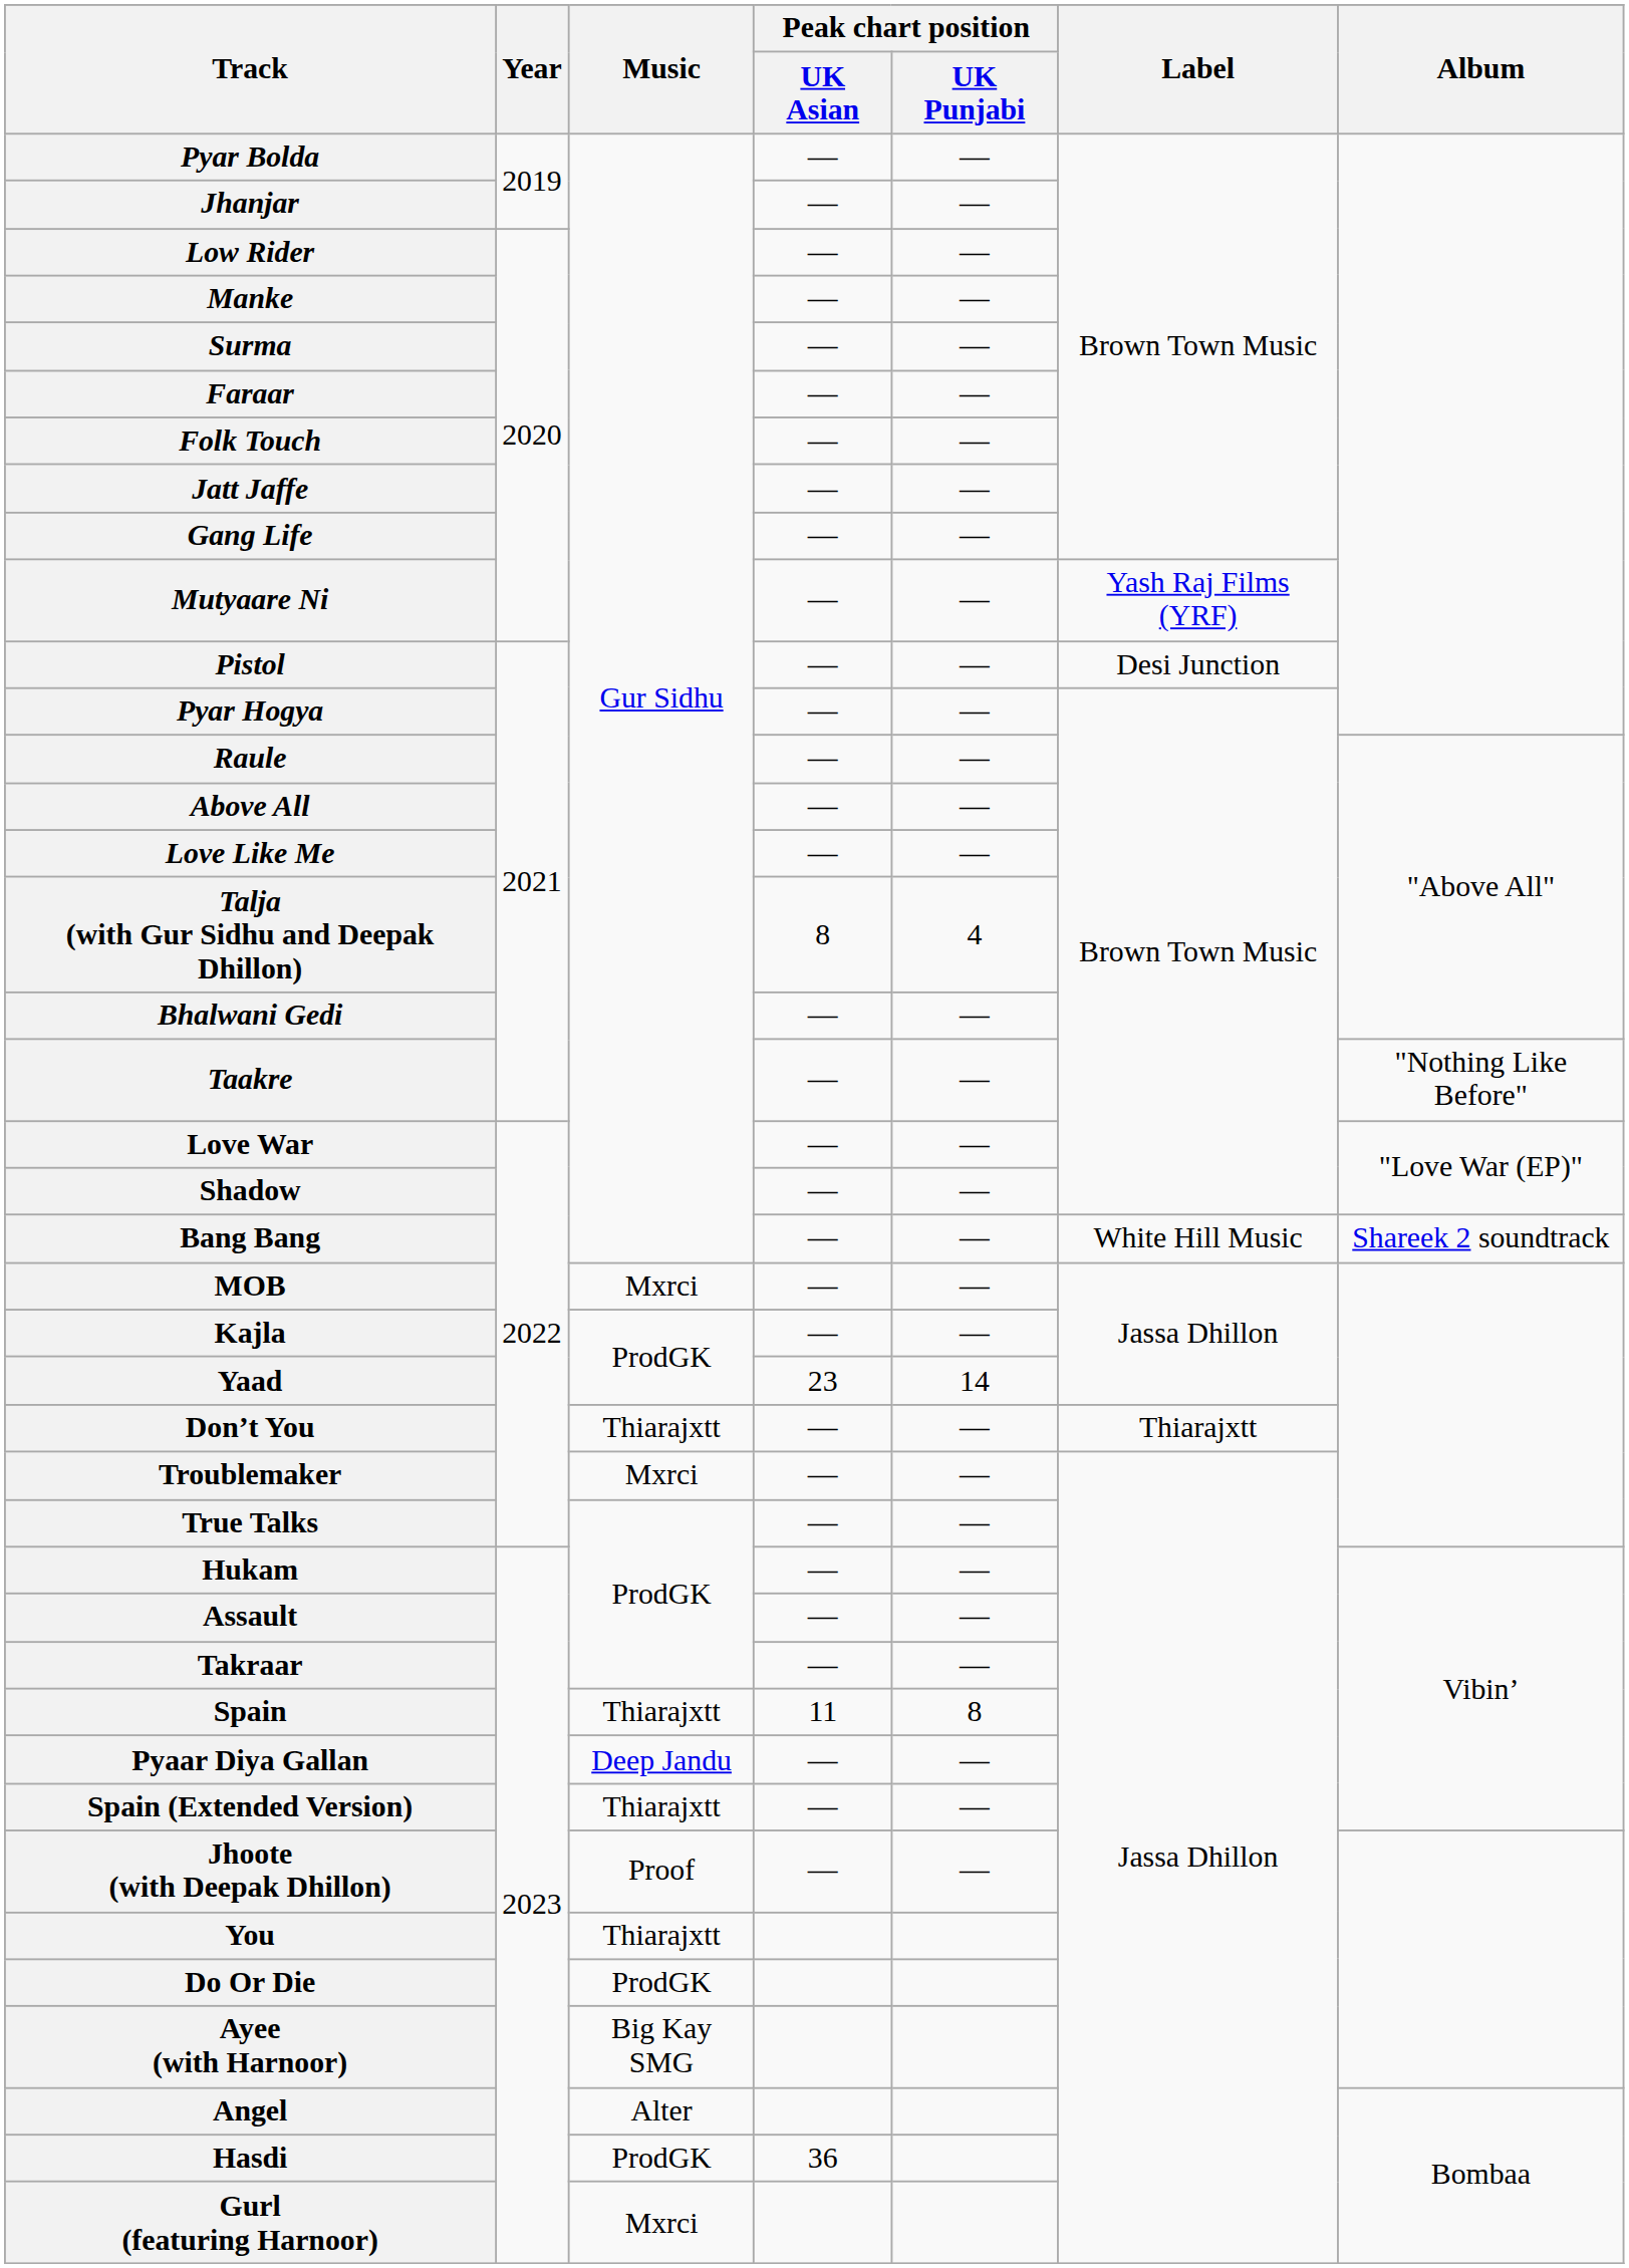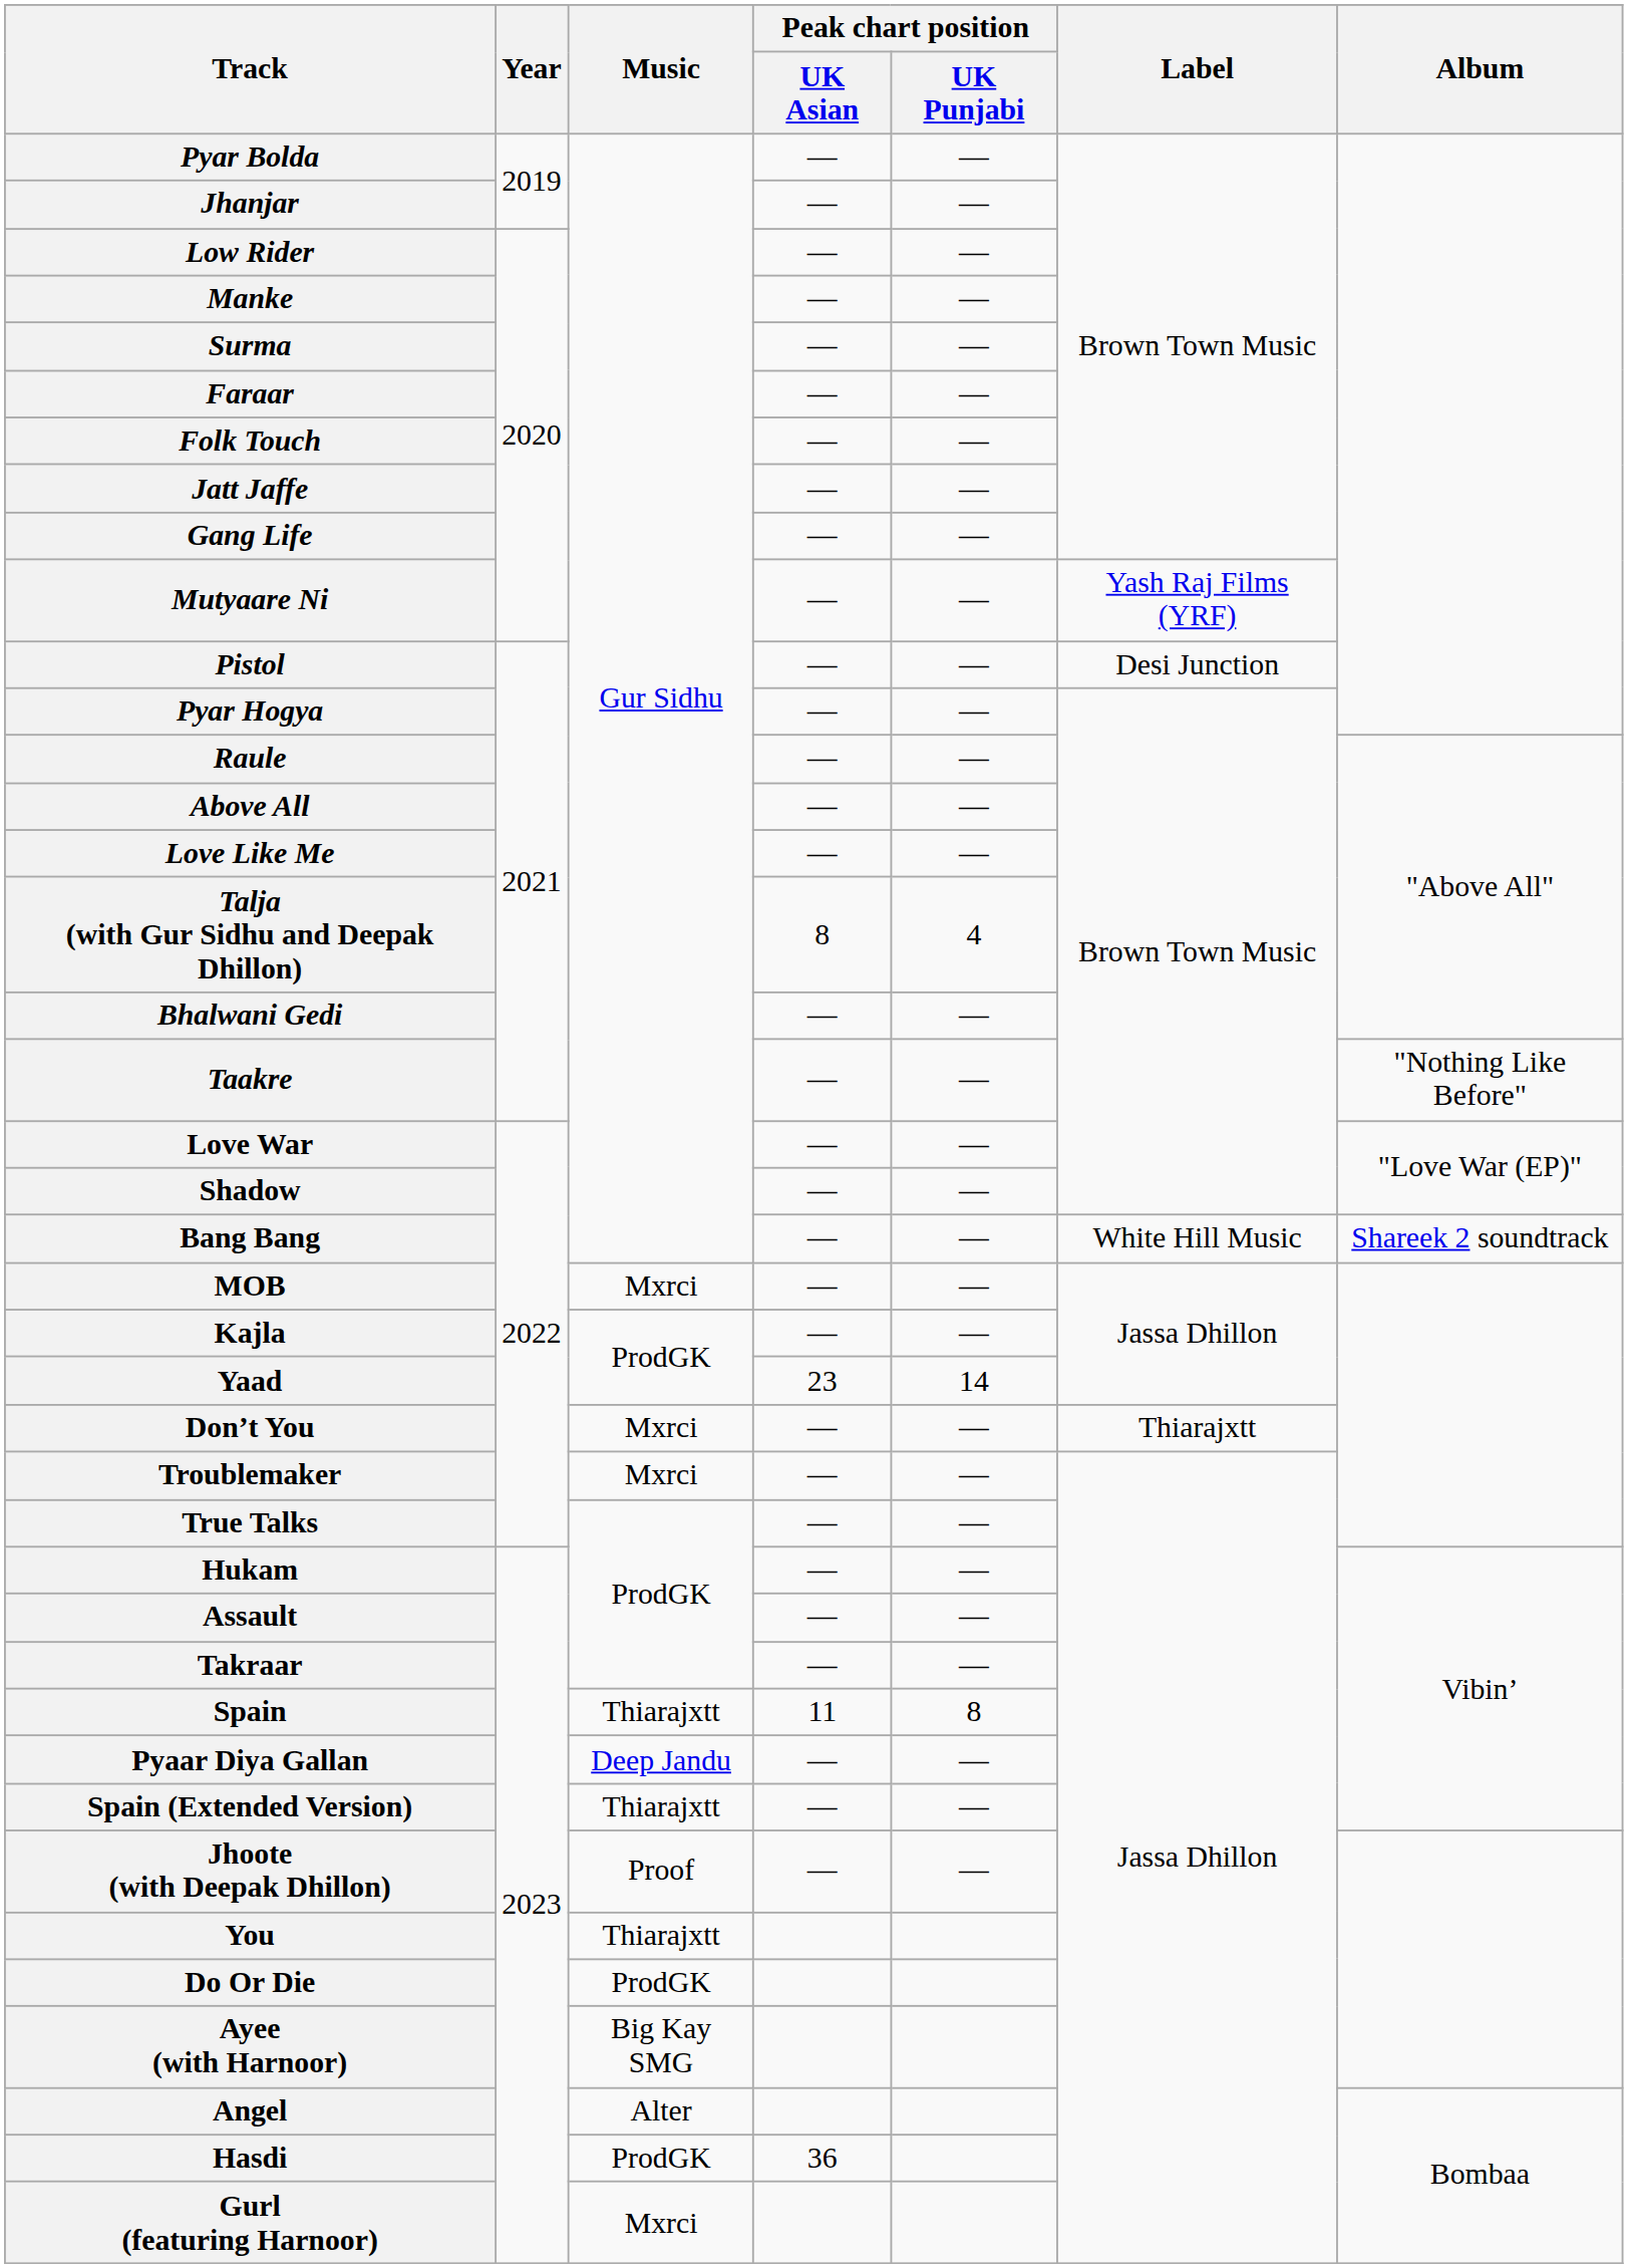 <table class="wikitable plainrowheaders"style="text-align:center;">
 <tr>
 <th rowspan="2">Track</th>
 <th rowspan="2">Year</th>
 <th rowspan="2">Music</th>
 <th colspan="2">Peak chart position</th>
 <th rowspan="2">Label</th>
 <th rowspan="2">Album</th>
 </tr>
 <tr>
 <th><a href='#'>UK Asian</a> <br> </th>
 <th><a href='#'>UK Punjabi</a></th>
 </tr>
 <tr>
 <th scope="row"><em>Pyar Bolda</em></th>
 <td rowspan="2">2019</td>
 <td rowspan="21"><a href='#'>Gur Sidhu</a></td>
 <td>—</td>
 <td>—</td>
 <td rowspan="9">Brown Town Music</td>
 <td rowspan="12"></td>
 </tr>
 <tr>
 <th scope="row"><em>Jhanjar</em></th>
 <td>—</td>
 <td>—</td>
 </tr>
 <tr>
 <th scope="row"><em>Low Rider</em></th>
 <td rowspan="8">2020</td>
 <td>—</td>
 <td>—</td>
 </tr>
 <tr>
 <th scope="row"><em>Manke</em></th>
 <td>—</td>
 <td>—</td>
 </tr>
 <tr>
 <th scope="row"><em>Surma</em></th>
 <td>—</td>
 <td>—</td>
 </tr>
 <tr>
 <th scope="row"><em>Faraar</em> </th>
 <td>—</td>
 <td>—</td>
 </tr>
 <tr>
 <th scope="row"><em>Folk Touch</em></th>
 <td>—</td>
 <td>—</td>
 </tr>
 <tr>
 <th scope="row"><em>Jatt Jaffe</em>  </th>
 <td>—</td>
 <td>—</td>
 </tr>
 <tr>
 <th scope="row"><em>Gang Life</em> </th>
 <td>—</td>
 <td>—</td>
 </tr>
 <tr>
 <th scope="row"><em>Mutyaare Ni</em> </th>
 <td>—</td>
 <td>—</td>
 <td><a href='#'>Yash Raj Films (YRF)</a></td>
 </tr>
 <tr>
 <th scope="row"><em>Pistol </em> </th>
 <td rowspan="8">2021</td>
 <td>—</td>
 <td>—</td>
 <td>Desi Junction</td>
 </tr>
 <tr>
 <th scope="row"><em>Pyar Hogya</em> </th>
 <td>—</td>
 <td>—</td>
 <td rowspan="9">Brown Town Music</td>
 </tr>
 <tr>
 <th scope="row"><em>Raule</em><br></th>
 <td>—</td>
 <td>—</td>
 <td rowspan="5">"Above All"</td>
 </tr>
 <tr>
 <th scope="row"><em>Above All</em><br></th>
 <td>—</td>
 <td>—</td>
 </tr>
 <tr>
 <th scope="row"><em>Love Like Me</em></th>
 <td>—</td>
 <td>—</td>
 </tr>
 <tr>
 <th scope="row"><em>Talja</em> <br><span>(with Gur Sidhu and Deepak Dhillon)</span></th>
 <td>8 </td>
 <td>4</td>
 </tr>
 <tr>
 <th scope="row"><em>Bhalwani Gedi</em></th>
 <td>—</td>
 <td>—</td>
 </tr>
 <tr>
 <th scope="row"><em>Taakre</em>  </th>
 <td>—</td>
 <td>—</td>
 <td>"Nothing Like Before"</td>
 </tr>
 <tr>
 <th scope="row">Love War</th>
 <td rowspan="9">2022</td>
 <td>—</td>
 <td>—</td>
 <td rowspan="2">"Love War (EP)"</td>
 </tr>
 <tr>
 <th scope="row">Shadow</th>
 <td>—</td>
 <td>—</td>
 </tr>
 <tr>
 <th scope="row">Bang Bang </th>
 <td>—</td>
 <td>—</td>
 <td>White Hill Music</td>
 <td><a href='#'>Shareek 2</a> soundtrack</td>
 </tr>
 <tr>
 <th scope="row">MOB</th>
 <td>Mxrci</td>
 <td>—</td>
 <td>—</td>
 <td rowspan="3">Jassa Dhillon</td>
 <td rowspan="6"></td>
 </tr>
 <tr>
 <th scope="row">Kajla </th>
 <td rowspan="2">ProdGK</td>
 <td>—</td>
 <td>—</td>
 </tr>
 <tr>
 <th scope="row">Yaad</th>
 <td>23 </td>
 <td>14 </td>
 </tr>
 <tr>
 <th scope="row">Don’t You</th>
-<td>Thiarajxtt</td>
+<td>Mxrci</td>
 <td>—</td>
 <td>—</td>
 <td>Thiarajxtt</td>
 </tr>
 <tr>
 <th scope="row">Troublemaker</th>
 <td>Mxrci</td>
 <td>—</td>
 <td>—</td>
 <td rowspan="15">Jassa Dhillon</td>
 </tr>
 <tr>
 <th scope="row">True Talks</th>
 <td rowspan="4">ProdGK</td>
 <td>—</td>
 <td>—</td>
 </tr>
 <tr>
 <th scope="row">Hukam</th>
 <td rowspan="13">2023</td>
 <td>—</td>
 <td>—</td>
 <td rowspan="6">Vibin’</td>
 </tr>
 <tr>
 <th scope="row">Assault</th>
 <td>—</td>
 <td>—</td>
 </tr>
 <tr>
 <th scope="row">Takraar</th>
 <td>—</td>
 <td>—</td>
 </tr>
 <tr>
 <th scope="row">Spain</th>
 <td>Thiarajxtt</td>
 <td>11</td>
 <td>8</td>
 </tr>
 <tr>
 <th scope="row">Pyaar Diya Gallan</th>
 <td><a href='#'>Deep Jandu</a></td>
 <td>—</td>
 <td>—</td>
 </tr>
 <tr>
 <th scope="row">Spain (Extended Version)</th>
 <td>Thiarajxtt</td>
 <td>—</td>
 <td>—</td>
 </tr>
 <tr>
 <th scope="row">Jhoote <br><span>(with Deepak Dhillon)</span></th>
 <td>Proof</td>
 <td>—</td>
 <td>—</td>
 <td rowspan="4"></td>
 </tr>
 <tr>
 <th scope="row">You</th>
 <td>Thiarajxtt</td>
 <td></td>
 <td></td>
 </tr>
 <tr>
 <th scope="row">Do Or Die</th>
 <td>ProdGK</td>
 <td></td>
 <td></td>
 </tr>
 <tr>
 <th scope="row">Ayee<br><span>(with Harnoor)</span></th>
 <td>Big Kay SMG</td>
 <td></td>
 <td></td>
 </tr>
 <tr>
 <th scope="row">Angel</th>
 <td>Alter</td>
 <td></td>
 <td></td>
 <td rowspan="3">Bombaa</td>
 </tr>
 <tr>
 <th scope="row">Hasdi</th>
 <td>ProdGK</td>
 <td>36</td>
 <td></td>
 </tr>
 <tr>
 <th scope="row">Gurl <br><span>(featuring Harnoor)</span></th>
 <td>Mxrci</td>
 <td></td>
 <td></td>
 </tr>
 <tr>
 </tr>
 </table>
